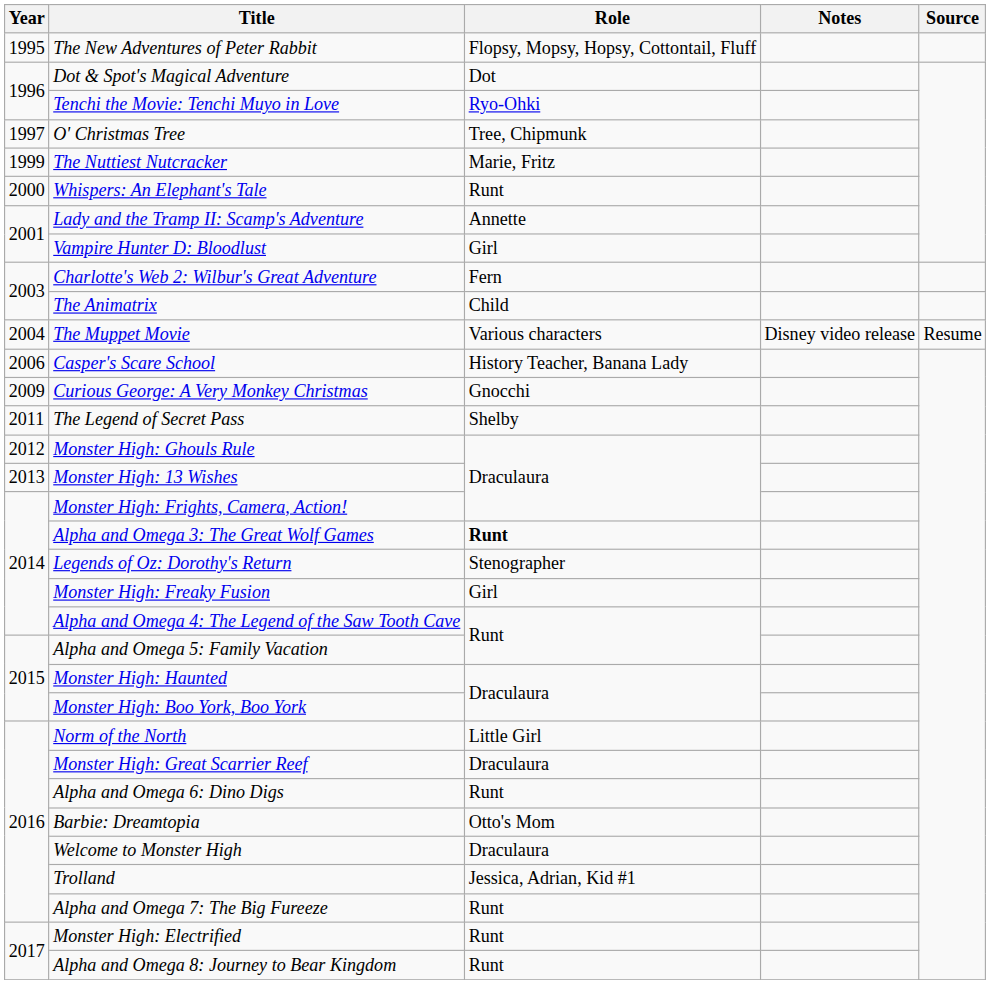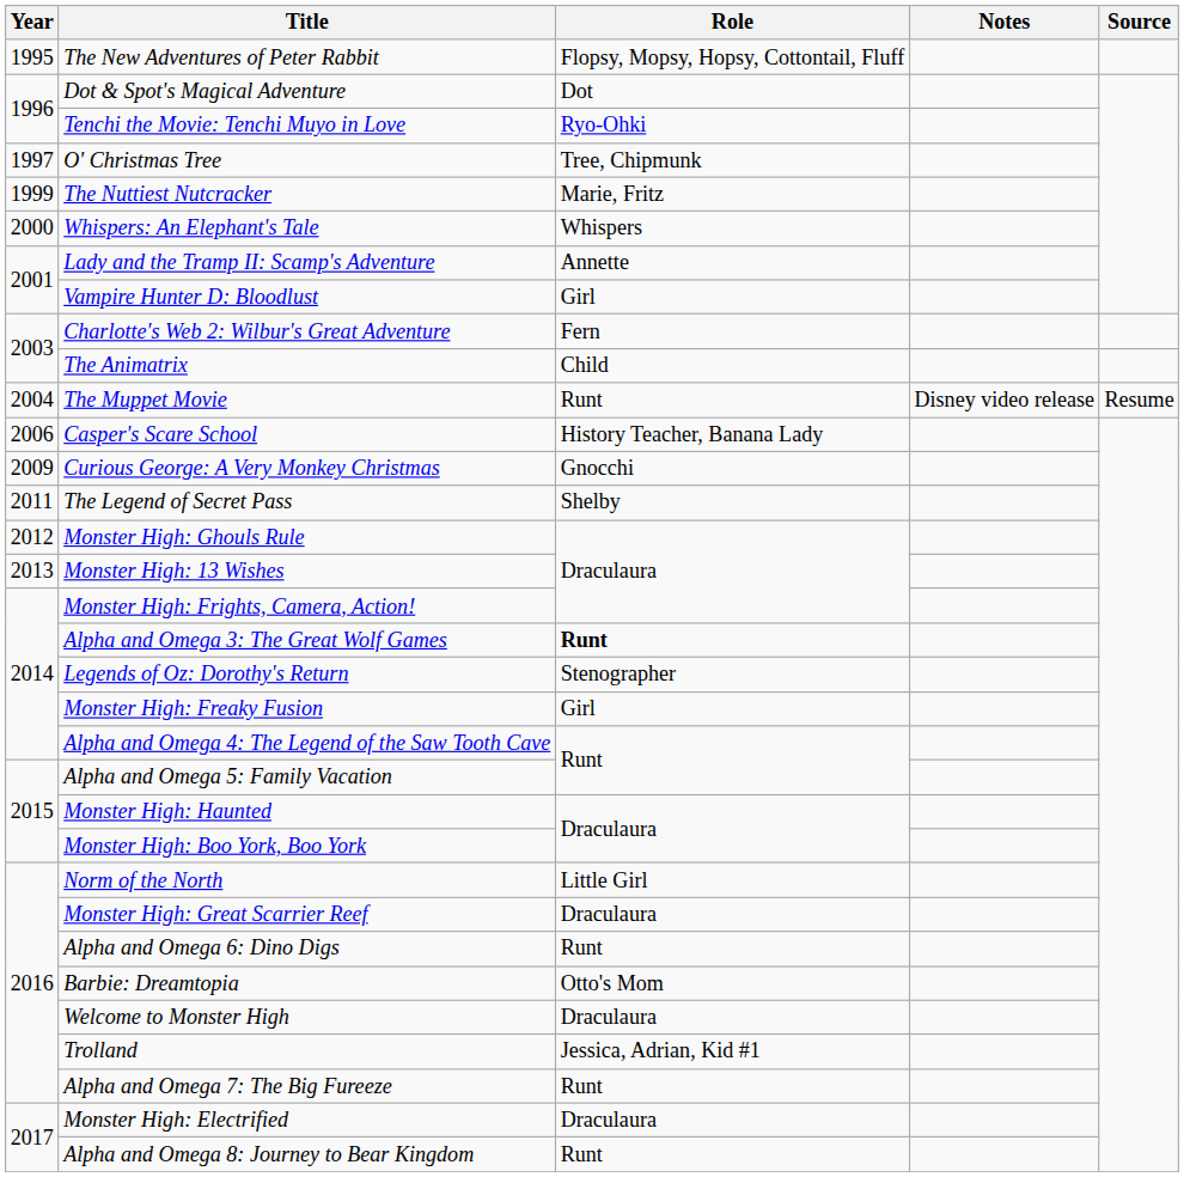 <table class="wikitable sortable plainrowheaders">
 <tr>
 <th>Year</th>
 <th>Title</th>
 <th>Role</th>
 <th class="unsortable">Notes</th>
 <th class="unsortable">Source</th>
 </tr>
 <tr>
 <td>1995</td>
 <td><em>The New Adventures of Peter Rabbit</em></td>
 <td>Flopsy, Mopsy, Hopsy, Cottontail, Fluff</td>
 <td></td>
 </tr>
 <tr>
 <td rowspan="2">1996</td>
 <td><em>Dot & Spot's Magical Adventure</em></td>
 <td>Dot</td>
 <td></td>
 <td rowspan="7"></td>
 </tr>
 <tr>
 <td><em><a href='#'>Tenchi the Movie: Tenchi Muyo in Love</a></em></td>
 <td><a href='#'>Ryo-Ohki</a></td>
 <td></td>
 </tr>
 <tr>
 <td>1997</td>
 <td><em>O' Christmas Tree</em></td>
 <td>Tree, Chipmunk</td>
 <td></td>
 </tr>
 <tr>
 <td>1999</td>
 <td><em><a href='#'>The Nuttiest Nutcracker</a></em></td>
 <td>Marie, Fritz</td>
 <td></td>
 </tr>
 <tr>
 <td>2000</td>
 <td><em><a href='#'>Whispers: An Elephant's Tale</a></em></td>
-<td>Runt</td>
+<td>Whispers</td>
 <td></td>
 </tr>
 <tr>
 <td rowspan="2">2001</td>
 <td><em><a href='#'>Lady and the Tramp II: Scamp's Adventure</a></em></td>
 <td>Annette</td>
 <td></td>
 </tr>
 <tr>
 <td><em><a href='#'>Vampire Hunter D: Bloodlust</a></em></td>
 <td>Girl</td>
 <td></td>
 </tr>
 <tr>
 <td rowspan="2">2003</td>
 <td><em><a href='#'>Charlotte's Web 2: Wilbur's Great Adventure</a></em></td>
 <td>Fern</td>
 <td></td>
 <td></td>
 </tr>
 <tr>
 <td><em><a href='#'>The Animatrix</a></em></td>
 <td>Child</td>
 <td></td>
 <td></td>
 </tr>
 <tr>
 <td>2004</td>
 <td><em><a href='#'>The Muppet Movie</a></em></td>
-<td>Various characters</td>
+<td>Runt</td>
 <td>Disney video release</td>
 <td>Resume</td>
 </tr>
 <tr>
 <td>2006</td>
 <td><em><a href='#'>Casper's Scare School</a></em></td>
 <td>History Teacher, Banana Lady</td>
 <td></td>
 <td rowspan="22"></td>
 </tr>
 <tr>
 <td>2009</td>
 <td><em><a href='#'>Curious George: A Very Monkey Christmas</a></em></td>
 <td>Gnocchi</td>
 <td></td>
 </tr>
 <tr>
 <td>2011</td>
 <td><em>The Legend of Secret Pass</em></td>
 <td>Shelby</td>
 <td></td>
 </tr>
 <tr>
 <td>2012</td>
 <td><em><a href='#'>Monster High: Ghouls Rule</a></em></td>
 <td rowspan="3">Draculaura</td>
 <td></td>
 </tr>
 <tr>
 <td>2013</td>
 <td><em><a href='#'>Monster High: 13 Wishes</a></em></td>
 <td></td>
 </tr>
 <tr>
 <td rowspan="5">2014</td>
 <td><em><a href='#'>Monster High: Frights, Camera, Action!</a></em></td>
 <td></td>
 </tr>
 <tr>
 <td><em><a href='#'>Alpha and Omega 3: The Great Wolf Games</a></em></td>
 <td><strong>Runt</strong></td>
 <td></td>
 </tr>
 <tr>
 <td><em><a href='#'>Legends of Oz: Dorothy's Return</a></em></td>
 <td>Stenographer</td>
 <td></td>
 </tr>
 <tr>
 <td><em><a href='#'>Monster High: Freaky Fusion</a></em></td>
 <td>Girl</td>
 <td></td>
 </tr>
 <tr>
 <td><em><a href='#'>Alpha and Omega 4: The Legend of the Saw Tooth Cave</a></em></td>
 <td rowspan="2">Runt</td>
 <td></td>
 </tr>
 <tr>
 <td rowspan="3">2015</td>
 <td><em>Alpha and Omega 5: Family Vacation</em></td>
 <td></td>
 </tr>
 <tr>
 <td><em><a href='#'>Monster High: Haunted</a></em></td>
 <td rowspan="2">Draculaura</td>
 <td></td>
 </tr>
 <tr>
 <td><em><a href='#'>Monster High: Boo York, Boo York</a></em></td>
 <td></td>
 </tr>
 <tr>
 <td rowspan="7">2016</td>
 <td><em><a href='#'>Norm of the North</a></em></td>
 <td>Little Girl</td>
 <td></td>
 </tr>
 <tr>
 <td><em><a href='#'>Monster High: Great Scarrier Reef</a></em></td>
 <td>Draculaura</td>
 <td></td>
 </tr>
 <tr>
 <td><em>Alpha and Omega 6: Dino Digs</em></td>
 <td>Runt</td>
 <td></td>
 </tr>
 <tr>
 <td><em>Barbie: Dreamtopia</em></td>
 <td>Otto's Mom</td>
 <td></td>
 </tr>
 <tr>
 <td><em>Welcome to Monster High</em></td>
 <td>Draculaura</td>
 <td></td>
 </tr>
 <tr>
 <td><em>Trolland</em></td>
 <td>Jessica, Adrian, Kid #1</td>
 <td></td>
 </tr>
 <tr>
 <td><em>Alpha and Omega 7: The Big Fureeze</em></td>
 <td>Runt</td>
 <td></td>
 </tr>
 <tr>
 <td rowspan="2">2017</td>
 <td><em>Monster High: Electrified</em></td>
-<td>Runt</td>
+<td>Draculaura</td>
 <td></td>
 </tr>
 <tr>
 <td><em>Alpha and Omega 8: Journey to Bear Kingdom</em></td>
 <td>Runt</td>
 <td></td>
 </tr>
 </table>
